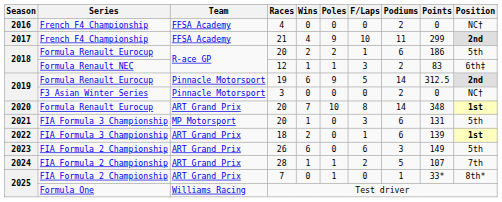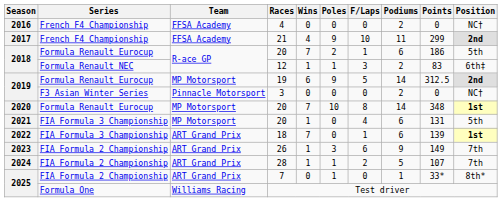 <table class="wikitable" style="font-size: 90%; text-align:center;">
 <tr>
 <th scope="col">Season</th>
 <th scope="col">Series</th>
 <th scope="col">Team</th>
 <th scope="col">Races</th>
 <th scope="col">Wins</th>
 <th scope="col">Poles</th>
 <th scope="col">F/Laps</th>
 <th scope="col">Podiums</th>
 <th scope="col">Points</th>
 <th scope="col">Position</th>
 </tr>
 <tr>
 <th scope="row">2016</th>
 <td style="text-align:left;"><a href='#'>French F4 Championship</a></td>
 <td style="text-align:left;"><a href='#'>FFSA Academy</a></td>
 <td>4</td>
 <td>0</td>
 <td>0</td>
 <td>0</td>
 <td>2</td>
 <td>0</td>
 <td>NC†</td>
 </tr>
 <tr>
 <th scope="row">2017</th>
 <td style="text-align:left;"><a href='#'>French F4 Championship</a></td>
 <td style="text-align:left;"><a href='#'>FFSA Academy</a></td>
 <td>21</td>
 <td>4</td>
 <td>9</td>
 <td>10</td>
 <td>11</td>
 <td>299</td>
 <td style="background:#DFDFDF;"><strong>2nd</strong></td>
 </tr>
 <tr>
 <th scope="row" rowspan="2">2018</th>
 <td style="text-align:left;"><a href='#'>Formula Renault Eurocup</a></td>
 <td style="text-align:left;" rowspan="2"><a href='#'>R-ace GP</a></td>
 <td>20</td>
-<td>2</td>
+<td>7</td>
 <td>2</td>
 <td>1</td>
 <td>6</td>
 <td>186</td>
 <td>5th</td>
 </tr>
 <tr>
 <td style="text-align:left;"><a href='#'>Formula Renault NEC</a></td>
 <td>12</td>
 <td>1</td>
 <td>1</td>
 <td>3</td>
 <td>2</td>
 <td>83</td>
 <td>6th‡</td>
 </tr>
 <tr>
 <th scope="row" rowspan="2">2019</th>
 <td style="text-align:left;"><a href='#'>Formula Renault Eurocup</a></td>
-<td style="text-align:left;"><a href='#'>Pinnacle Motorsport</a></td>
+<td style="text-align:left;"><a href='#'>MP Motorsport</a></td>
 <td>19</td>
 <td>6</td>
 <td>9</td>
 <td>5</td>
 <td>14</td>
 <td>312.5</td>
 <td style="background:#DFDFDF;"><strong>2nd</strong></td>
 </tr>
 <tr>
 <td style="text-align:left;"><a href='#'>F3 Asian Winter Series</a></td>
 <td style="text-align:left;"><a href='#'>Pinnacle Motorsport</a></td>
 <td>3</td>
 <td>0</td>
 <td>0</td>
 <td>0</td>
 <td>2</td>
 <td>0</td>
 <td>NC†</td>
 </tr>
 <tr>
 <th scope="row">2020</th>
 <td style="text-align:left;"><a href='#'>Formula Renault Eurocup</a></td>
-<td style="text-align:left;"><a href='#'>ART Grand Prix</a></td>
+<td style="text-align:left;"><a href='#'>MP Motorsport</a></td>
 <td>20</td>
 <td>7</td>
 <td>10</td>
 <td>8</td>
 <td>14</td>
 <td>348</td>
 <td style="background:#FFFFBF;"><strong>1st</strong></td>
 </tr>
 <tr>
 <th scope="row">2021</th>
 <td style="text-align:left;"><a href='#'>FIA Formula 3 Championship</a></td>
 <td style="text-align:left;"><a href='#'>MP Motorsport</a></td>
 <td>20</td>
 <td>1</td>
 <td>0</td>
-<td>3</td>
+<td>4</td>
 <td>6</td>
 <td>131</td>
 <td>5th</td>
 </tr>
 <tr>
 <th scope="row">2022</th>
 <td style="text-align:left;"><a href='#'>FIA Formula 3 Championship</a></td>
 <td style="text-align:left;"><a href='#'>ART Grand Prix</a></td>
 <td>18</td>
-<td>2</td>
+<td>7</td>
 <td>0</td>
 <td>1</td>
 <td>6</td>
 <td>139</td>
 <td style="background:#FFFFBF;"><strong>1st</strong></td>
 </tr>
 <tr>
 <th scope="row">2023</th>
 <td style="text-align:left;"><a href='#'>FIA Formula 2 Championship</a></td>
 <td style="text-align:left;"><a href='#'>ART Grand Prix</a></td>
 <td>26</td>
+<td>1</td>
+<td>3</td>
 <td>6</td>
-<td>0</td>
-<td>6</td>
-<td>3</td>
+<td>9</td>
 <td>149</td>
-<td>5th</td>
+<td>7th</td>
 </tr>
 <tr>
 <th scope="row">2024</th>
 <td style="text-align:left;"><a href='#'>FIA Formula 2 Championship</a></td>
 <td style="text-align:left;"><a href='#'>ART Grand Prix</a></td>
 <td>28</td>
 <td>1</td>
 <td>1</td>
 <td>2</td>
 <td>5</td>
 <td>107</td>
 <td>7th</td>
 </tr>
 <tr>
 <th scope="row" rowspan="2">2025</th>
 <td style="text-align:left;"><a href='#'>FIA Formula 2 Championship</a></td>
 <td style="text-align:left;"><a href='#'>ART Grand Prix</a></td>
 <td>7</td>
 <td>0</td>
 <td>1</td>
 <td>0</td>
 <td>1</td>
 <td>33*</td>
 <td>8th*</td>
 </tr>
 <tr>
 <td style="text-align:left;"><a href='#'>Formula One</a></td>
 <td style="text-align:left;"><a href='#'>Williams Racing</a></td>
 <td colspan="7">Test driver</td>
 </tr>
 </table>
